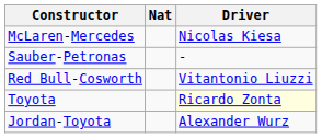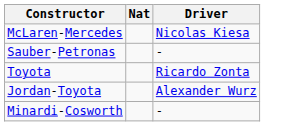 <table class="wikitable" style="font-size: 95%">
 <tr>
 <th>Constructor</th>
 <th>Nat</th>
 <th>Driver</th>
 </tr>
 <tr>
 <td><a href='#'>McLaren</a>-<a href='#'>Mercedes</a></td>
 <td></td>
 <td><a href='#'>Nicolas Kiesa</a></td>
 </tr>
 <tr>
 <td><a href='#'>Sauber</a>-<a href='#'>Petronas</a></td>
 <td></td>
 <td>-</td>
 </tr>
 <tr>
-<td><a href='#'>Red Bull</a>-<a href='#'>Cosworth</a></td>
-<td></td>
-<td><a href='#'>Vitantonio Liuzzi</a></td>
-</tr>
-<tr>
 <td><a href='#'>Toyota</a></td>
 <td></td>
-<td style="background: lightyellow;"><a href='#'>Ricardo Zonta</a></td>
+<td><a href='#'>Ricardo Zonta</a></td>
 </tr>
 <tr>
 <td><a href='#'>Jordan</a>-<a href='#'>Toyota</a></td>
 <td></td>
 <td><a href='#'>Alexander Wurz</a></td>
 </tr>
+<tr>
+<td><a href='#'>Minardi</a>-<a href='#'>Cosworth</a></td>
+<td></td>
+<td>-</td>
+</tr>
 </table>
